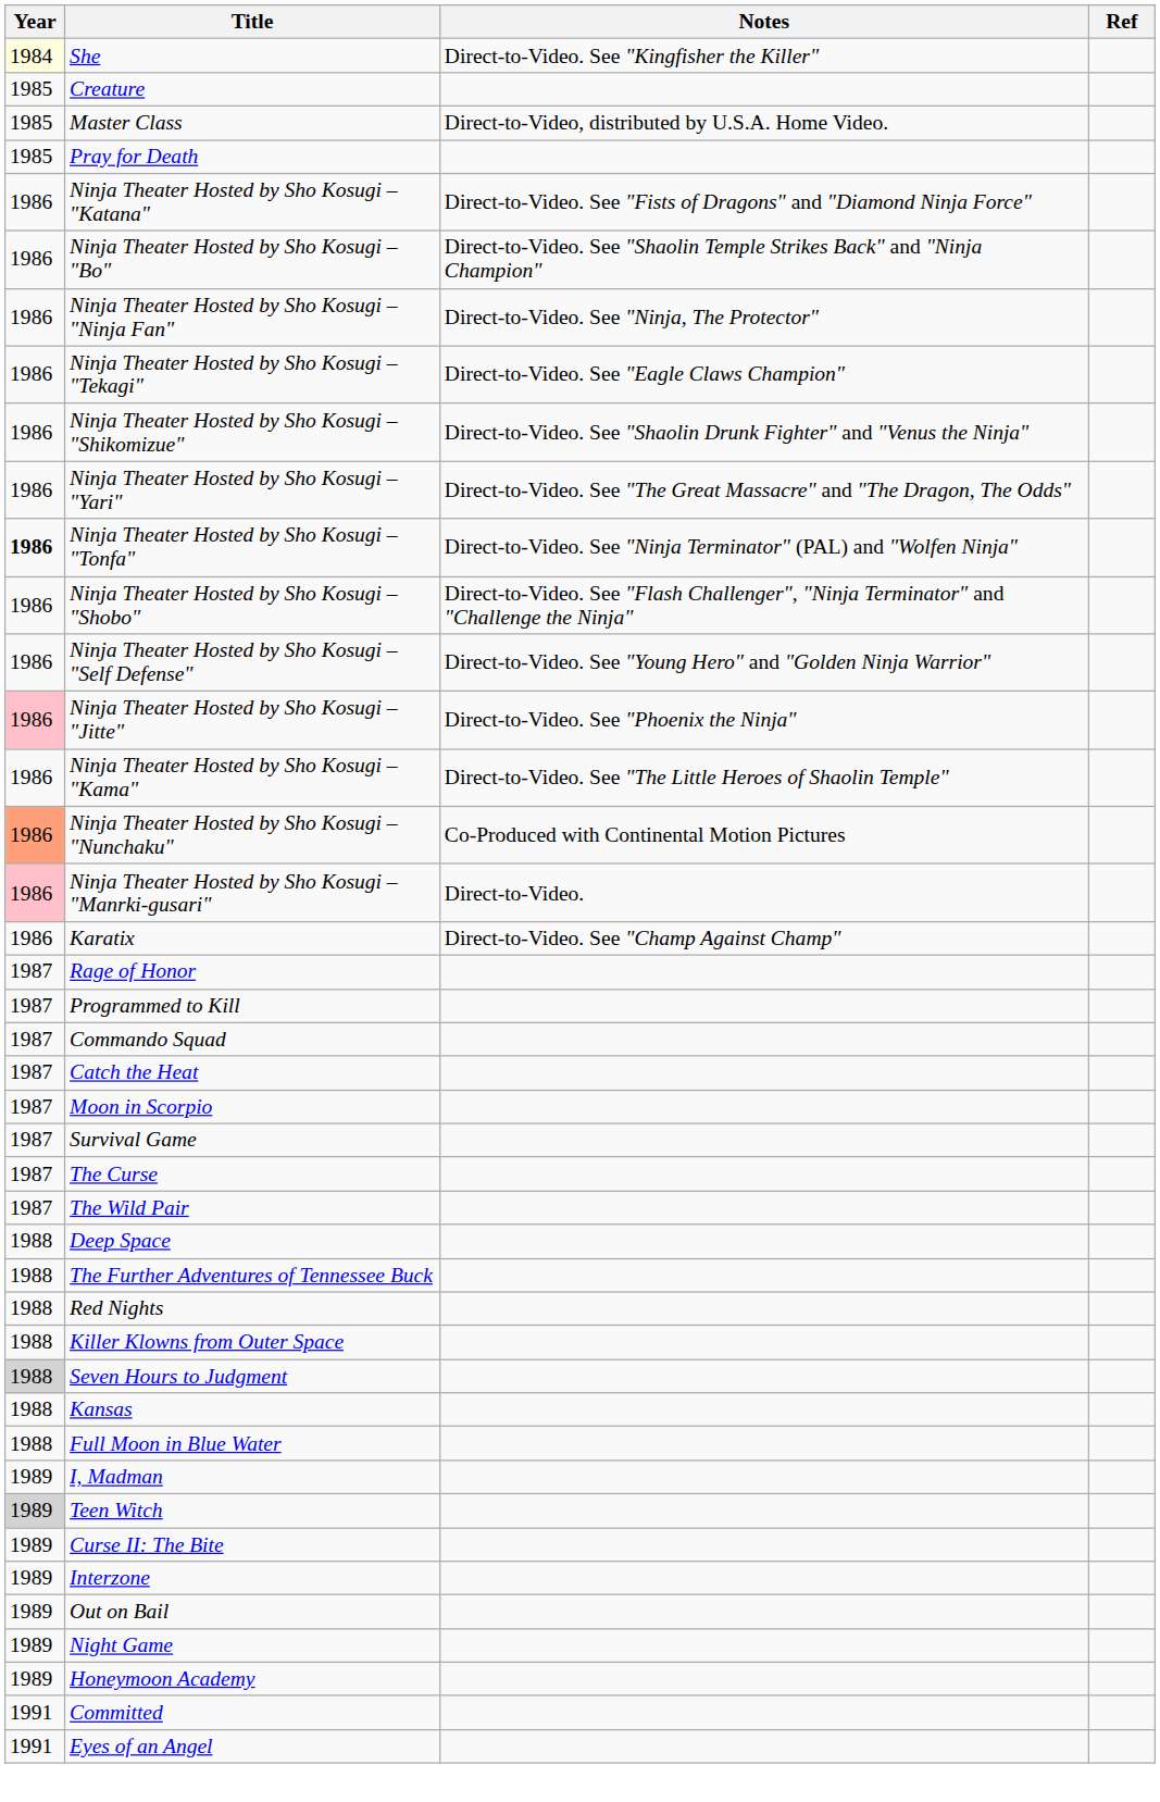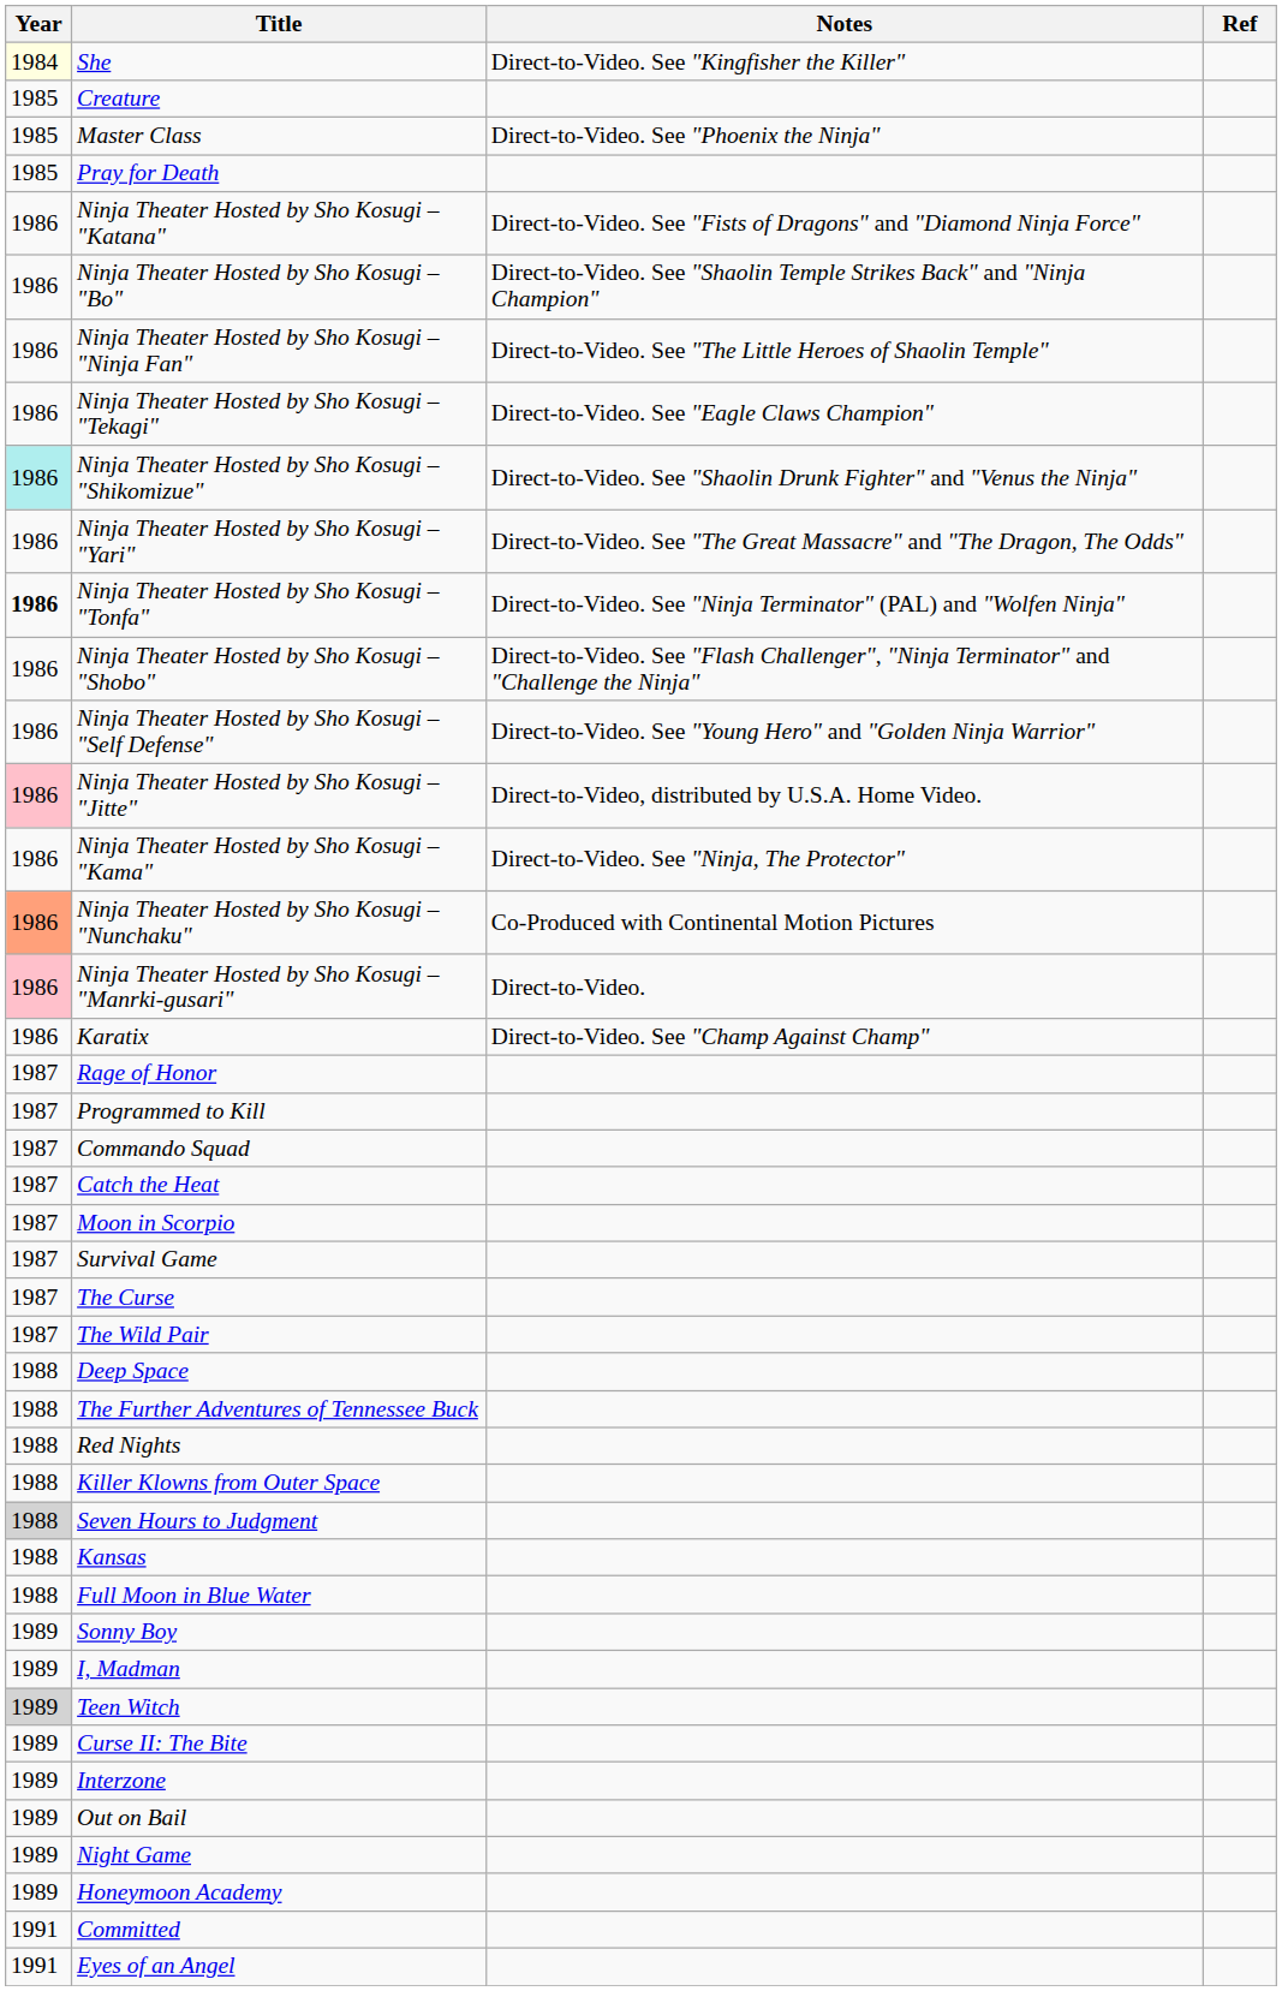 <table class="wikitable sortable">
 <tr>
 <th width="40">Year</th>
 <th width="350">Title</th>
 <th width="640">Notes</th>
 <th width="50" scope="Col" class="unsortable">Ref</th>
 </tr>
 <tr>
 <td style="background: lightyellow;">1984</td>
 <td> <em><a href='#'>She</a></em></td>
 <td>Direct-to-Video. See <em>"Kingfisher the Killer"</em></td>
 <td></td>
 </tr>
 <tr>
 <td>1985</td>
 <td> <em><a href='#'>Creature</a></em></td>
 <td></td>
 <td></td>
 </tr>
 <tr>
 <td>1985</td>
 <td> <em>Master Class</em></td>
-<td>Direct-to-Video, distributed by U.S.A. Home Video.</td>
+<td>Direct-to-Video. See <em>"Phoenix the Ninja"</em></td>
 <td></td>
 </tr>
 <tr>
 <td>1985</td>
 <td> <em><a href='#'>Pray for Death</a></em></td>
 <td></td>
 <td></td>
 </tr>
 <tr>
 <td>1986</td>
 <td> <em>Ninja Theater Hosted by Sho Kosugi – "Katana"</em></td>
 <td>Direct-to-Video. See <em>"Fists of Dragons"</em> and <em>"Diamond Ninja Force"</em></td>
 <td></td>
 </tr>
 <tr>
 <td>1986</td>
 <td> <em>Ninja Theater Hosted by Sho Kosugi – "Bo"</em></td>
 <td>Direct-to-Video. See <em>"Shaolin Temple Strikes Back"</em> and <em>"Ninja Champion"</em></td>
 <td></td>
 </tr>
 <tr>
 <td>1986</td>
 <td> <em>Ninja Theater Hosted by Sho Kosugi – "Ninja Fan"</em></td>
-<td>Direct-to-Video. See <em>"Ninja, The Protector"</em></td>
+<td>Direct-to-Video. See <em>"The Little Heroes of Shaolin Temple"</em></td>
 <td></td>
 </tr>
 <tr>
 <td>1986</td>
 <td> <em>Ninja Theater Hosted by Sho Kosugi – "Tekagi"</em></td>
 <td>Direct-to-Video. See <em>"Eagle Claws Champion"</em></td>
 <td></td>
 </tr>
 <tr>
-<td>1986</td>
+<td style="background: paleturquoise;">1986</td>
 <td> <em>Ninja Theater Hosted by Sho Kosugi – "Shikomizue"</em></td>
 <td>Direct-to-Video. See <em>"Shaolin Drunk Fighter"</em> and <em>"Venus the Ninja"</em></td>
 <td></td>
 </tr>
 <tr>
 <td>1986</td>
 <td> <em>Ninja Theater Hosted by Sho Kosugi – "Yari"</em></td>
 <td>Direct-to-Video. See <em>"The Great Massacre"</em> and <em>"The Dragon, The Odds"</em></td>
 <td></td>
 </tr>
 <tr>
 <td><strong>1986</strong></td>
 <td> <em>Ninja Theater Hosted by Sho Kosugi – "Tonfa"</em></td>
 <td>Direct-to-Video. See <em>"Ninja Terminator"</em> (PAL) and <em>"Wolfen Ninja"</em></td>
 <td></td>
 </tr>
 <tr>
 <td>1986</td>
 <td> <em>Ninja Theater Hosted by Sho Kosugi – "Shobo"</em></td>
 <td>Direct-to-Video. See <em>"Flash Challenger"</em>, <em>"Ninja Terminator"</em> and <em>"Challenge the Ninja"</em></td>
 <td></td>
 </tr>
 <tr>
 <td>1986</td>
 <td> <em>Ninja Theater Hosted by Sho Kosugi – "Self Defense"</em></td>
 <td>Direct-to-Video. See <em>"Young Hero"</em> and <em>"Golden Ninja Warrior"</em></td>
 <td></td>
 </tr>
 <tr>
 <td style="background: pink;">1986</td>
 <td> <em>Ninja Theater Hosted by Sho Kosugi – "Jitte"</em></td>
-<td>Direct-to-Video. See <em>"Phoenix the Ninja"</em></td>
+<td>Direct-to-Video, distributed by U.S.A. Home Video.</td>
 <td></td>
 </tr>
 <tr>
 <td>1986</td>
 <td> <em>Ninja Theater Hosted by Sho Kosugi – "Kama"</em></td>
-<td>Direct-to-Video. See <em>"The Little Heroes of Shaolin Temple"</em></td>
+<td>Direct-to-Video. See <em>"Ninja, The Protector"</em></td>
 <td></td>
 </tr>
 <tr>
 <td style="background: lightsalmon;">1986</td>
 <td> <em>Ninja Theater Hosted by Sho Kosugi – "Nunchaku"</em></td>
 <td>Co-Produced with Continental Motion Pictures</td>
 <td></td>
 </tr>
 <tr>
 <td style="background: pink;">1986</td>
 <td> <em>Ninja Theater Hosted by Sho Kosugi – "Manrki-gusari"</em></td>
 <td>Direct-to-Video.</td>
 <td></td>
 </tr>
 <tr>
 <td>1986</td>
 <td> <em>Karatix</em></td>
 <td>Direct-to-Video. See <em>"Champ Against Champ"</em></td>
 <td></td>
 </tr>
 <tr>
 <td>1987</td>
 <td> <em><a href='#'>Rage of Honor</a></em></td>
 <td></td>
 <td></td>
 </tr>
 <tr>
 <td>1987</td>
 <td> <em>Programmed to Kill</em></td>
 <td></td>
 <td></td>
 </tr>
 <tr>
 <td>1987</td>
 <td> <em>Commando Squad</em></td>
 <td></td>
 <td></td>
 </tr>
 <tr>
 <td>1987</td>
 <td> <em><a href='#'>Catch the Heat</a></em></td>
 <td></td>
 <td></td>
 </tr>
 <tr>
 <td>1987</td>
 <td> <em><a href='#'>Moon in Scorpio</a></em></td>
 <td></td>
 <td></td>
 </tr>
 <tr>
 <td>1987</td>
 <td> <em>Survival Game</em></td>
 <td></td>
 <td></td>
 </tr>
 <tr>
 <td>1987</td>
 <td> <em><a href='#'>The Curse</a></em></td>
 <td></td>
 <td></td>
 </tr>
 <tr>
 <td>1987</td>
 <td> <em><a href='#'>The Wild Pair</a></em></td>
 <td></td>
 <td></td>
 </tr>
 <tr>
 <td>1988</td>
 <td> <em><a href='#'>Deep Space</a></em></td>
 <td></td>
 <td></td>
 </tr>
 <tr>
 <td>1988</td>
 <td> <em><a href='#'>The Further Adventures of Tennessee Buck</a></em></td>
 <td></td>
 <td></td>
 </tr>
 <tr>
 <td>1988</td>
 <td> <em>Red Nights</em></td>
 <td></td>
 <td></td>
 </tr>
 <tr>
 <td>1988</td>
 <td> <em><a href='#'>Killer Klowns from Outer Space</a></em></td>
 <td></td>
 <td></td>
 </tr>
 <tr>
 <td style="background: lightgrey;">1988</td>
 <td> <em><a href='#'>Seven Hours to Judgment</a></em></td>
 <td></td>
 <td></td>
 </tr>
 <tr>
 <td>1988</td>
 <td> <em><a href='#'>Kansas</a></em></td>
 <td></td>
 <td></td>
 </tr>
 <tr>
 <td>1988</td>
 <td> <em><a href='#'>Full Moon in Blue Water</a></em></td>
 <td></td>
 <td></td>
 </tr>
 <tr>
 <td>1989</td>
+<td> <em><a href='#'>Sonny Boy</a></em></td>
+<td></td>
+<td></td>
+</tr>
+<tr>
+<td>1989</td>
 <td> <em><a href='#'>I, Madman</a></em></td>
 <td></td>
 <td></td>
 </tr>
 <tr>
 <td style="background: lightgrey;">1989</td>
 <td> <em><a href='#'>Teen Witch</a></em></td>
 <td></td>
 <td></td>
 </tr>
 <tr>
 <td>1989</td>
 <td> <em><a href='#'>Curse II: The Bite</a></em></td>
 <td></td>
 <td></td>
 </tr>
 <tr>
 <td>1989</td>
 <td> <em><a href='#'>Interzone</a></em></td>
 <td></td>
 <td></td>
 </tr>
 <tr>
 <td>1989</td>
 <td> <em>Out on Bail</em></td>
 <td></td>
 <td></td>
 </tr>
 <tr>
 <td>1989</td>
 <td> <em><a href='#'>Night Game</a></em></td>
 <td></td>
 <td></td>
 </tr>
 <tr>
 <td>1989</td>
 <td> <em><a href='#'>Honeymoon Academy</a></em></td>
 <td></td>
 <td></td>
 </tr>
 <tr>
 <td>1991</td>
 <td> <em><a href='#'>Committed</a></em></td>
 <td></td>
 <td></td>
 </tr>
 <tr>
 <td>1991</td>
 <td> <em><a href='#'>Eyes of an Angel</a></em></td>
 <td></td>
 <td></td>
 </tr>
 </table>
